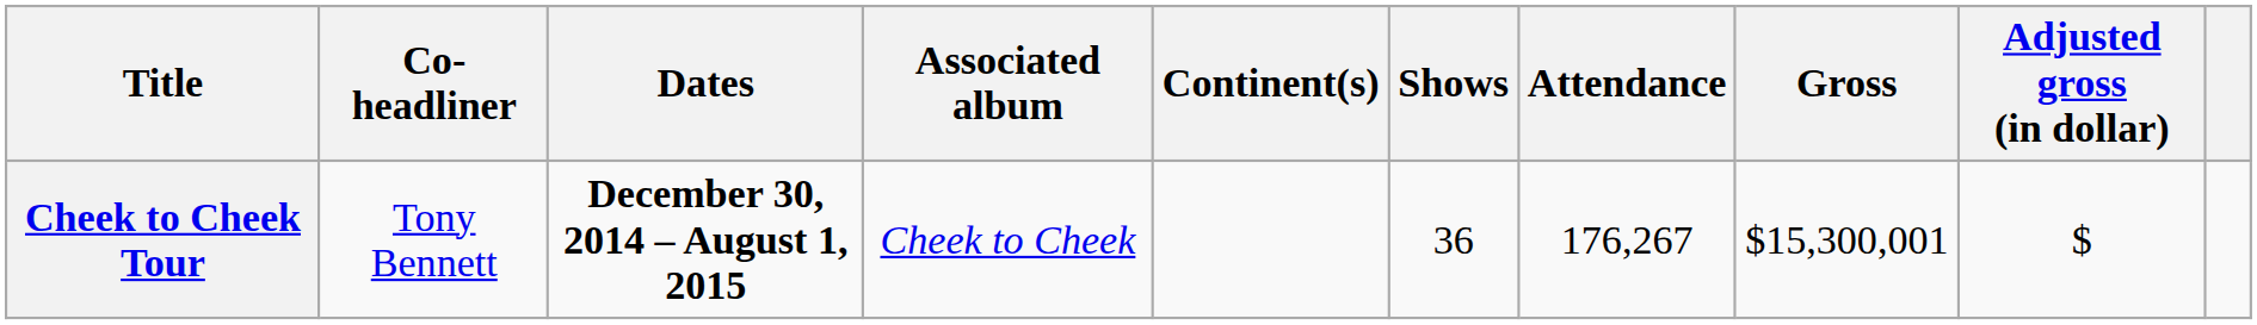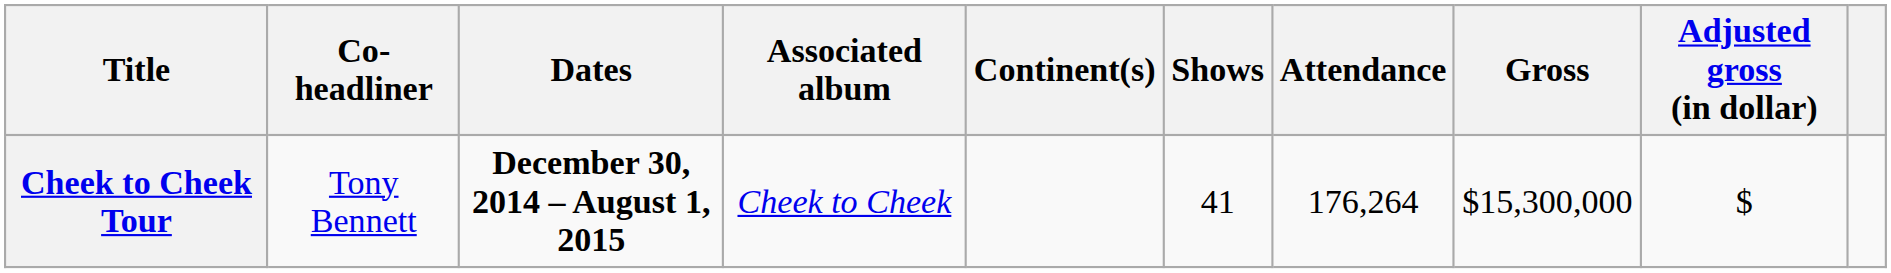 <table class="wikitable sortable plainrowheaders" style="text-align:center;" width=100%>
 <tr>
 <th scope="col">Title</th>
 <th scope="col">Co-headliner</th>
 <th scope="col" width="14%">Dates</th>
 <th scope="col">Associated album</th>
 <th scope="col">Continent(s)</th>
 <th scope="col">Shows</th>
 <th scope="col">Attendance</th>
 <th scope="col">Gross</th>
 <th scope="col"><a href='#'>Adjusted gross</a><br>(in  dollar)</th>
 <th scope="col" width="2%" class="unsortable"></th>
 </tr>
 <tr>
 <th scope="row"><a href='#'>Cheek to Cheek Tour</a></th>
 <td><a href='#'>Tony Bennett</a></td>
 <td><strong>December 30, 2014 – August 1, 2015</strong></td>
 <td><em><a href='#'>Cheek to Cheek</a></em></td>
 <td></td>
-<td>36</td>
-<td>176,267</td>
-<td>$15,300,001</td>
+<td>41</td>
+<td>176,264</td>
+<td>$15,300,000</td>
 <td>$</td>
 <td></td>
 </tr>
 </table>
